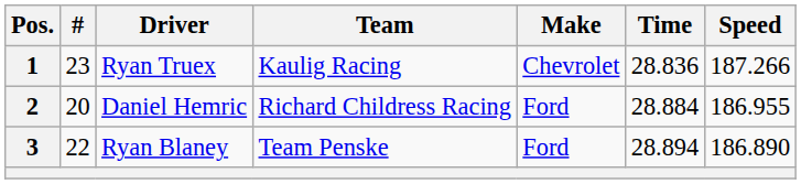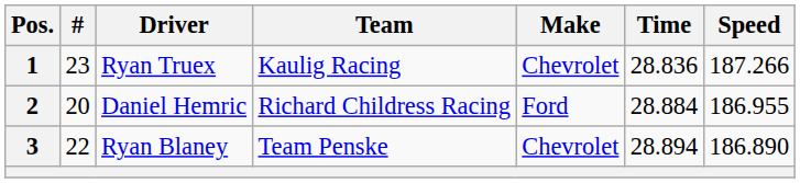 <table class="wikitable" style="font-size:95%">
 <tr>
 <th>Pos.</th>
 <th>#</th>
 <th>Driver</th>
 <th>Team</th>
 <th>Make</th>
 <th>Time</th>
 <th>Speed</th>
 </tr>
 <tr>
 <th>1</th>
 <td>23</td>
 <td><a href='#'>Ryan Truex</a></td>
 <td><a href='#'>Kaulig Racing</a></td>
 <td><a href='#'>Chevrolet</a></td>
 <td>28.836</td>
 <td>187.266</td>
 </tr>
 <tr>
 <th>2</th>
 <td>20</td>
 <td><a href='#'>Daniel Hemric</a></td>
 <td><a href='#'>Richard Childress Racing</a></td>
 <td><a href='#'>Ford</a></td>
 <td>28.884</td>
 <td>186.955</td>
 </tr>
 <tr>
 <th>3</th>
 <td>22</td>
 <td><a href='#'>Ryan Blaney</a></td>
 <td><a href='#'>Team Penske</a></td>
-<td><a href='#'>Ford</a></td>
+<td><a href='#'>Chevrolet</a></td>
 <td>28.894</td>
 <td>186.890</td>
 </tr>
 <tr>
 <th colspan="7"></th>
 </tr>
 </table>
